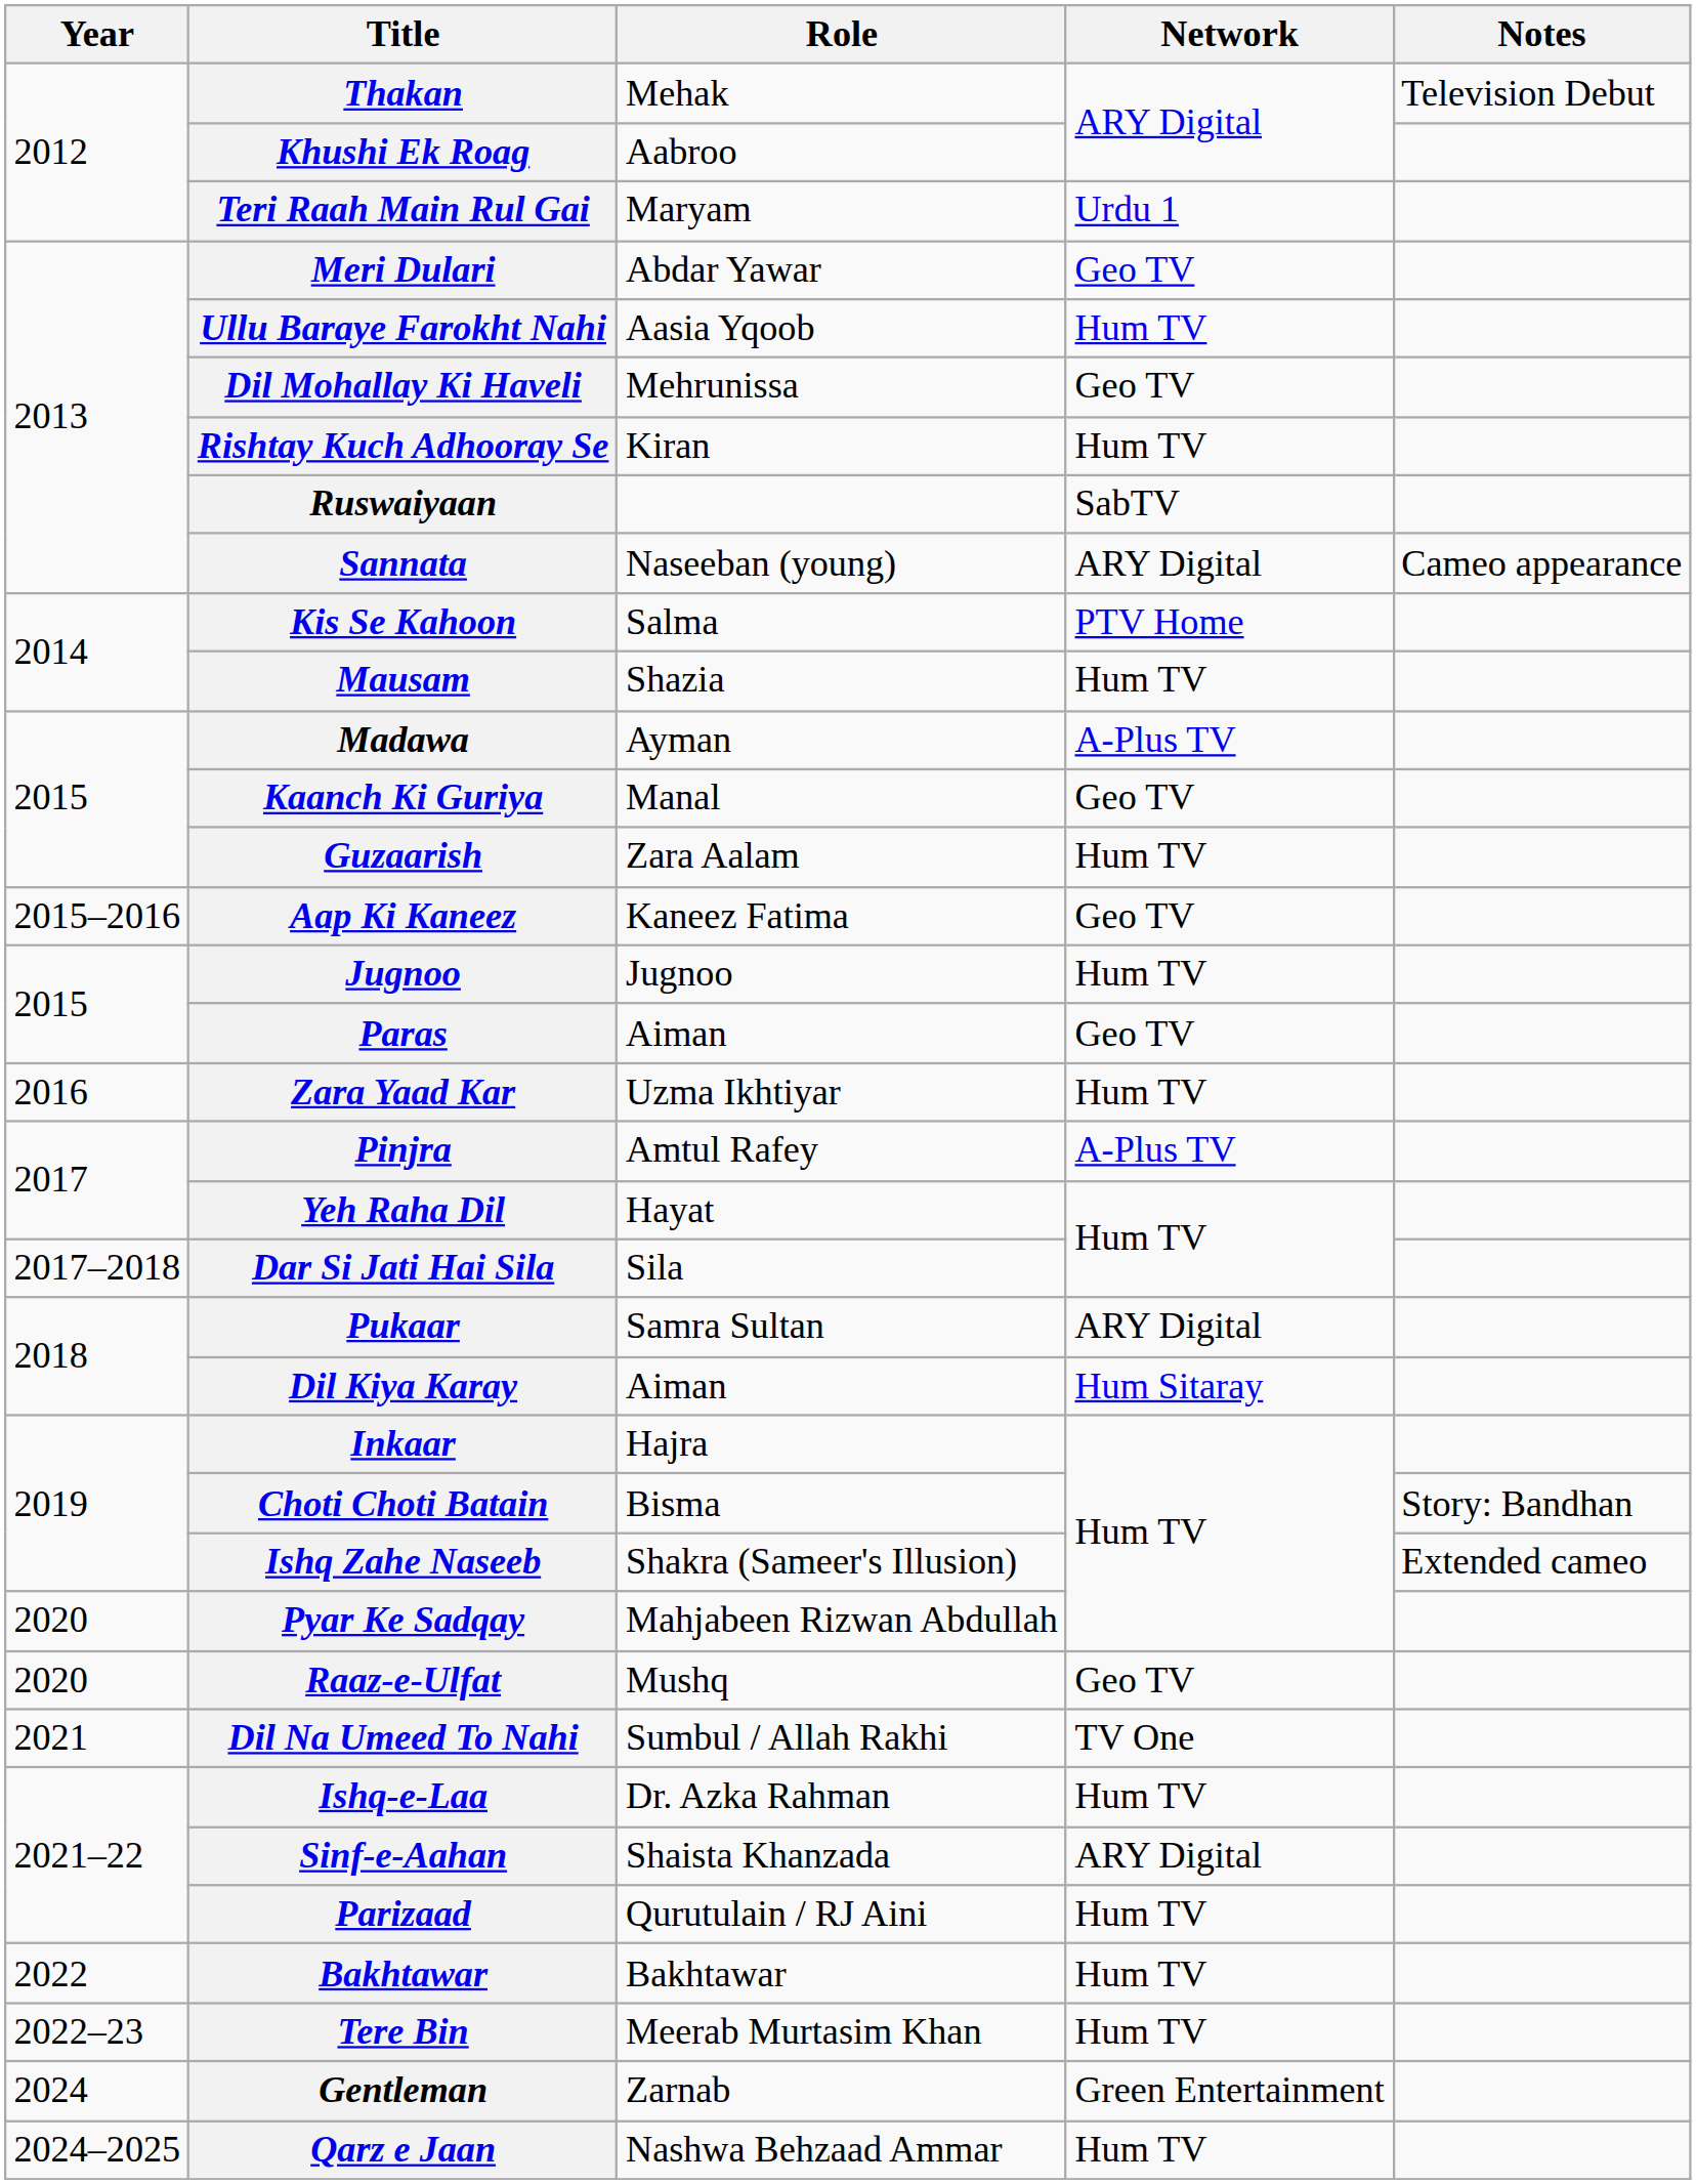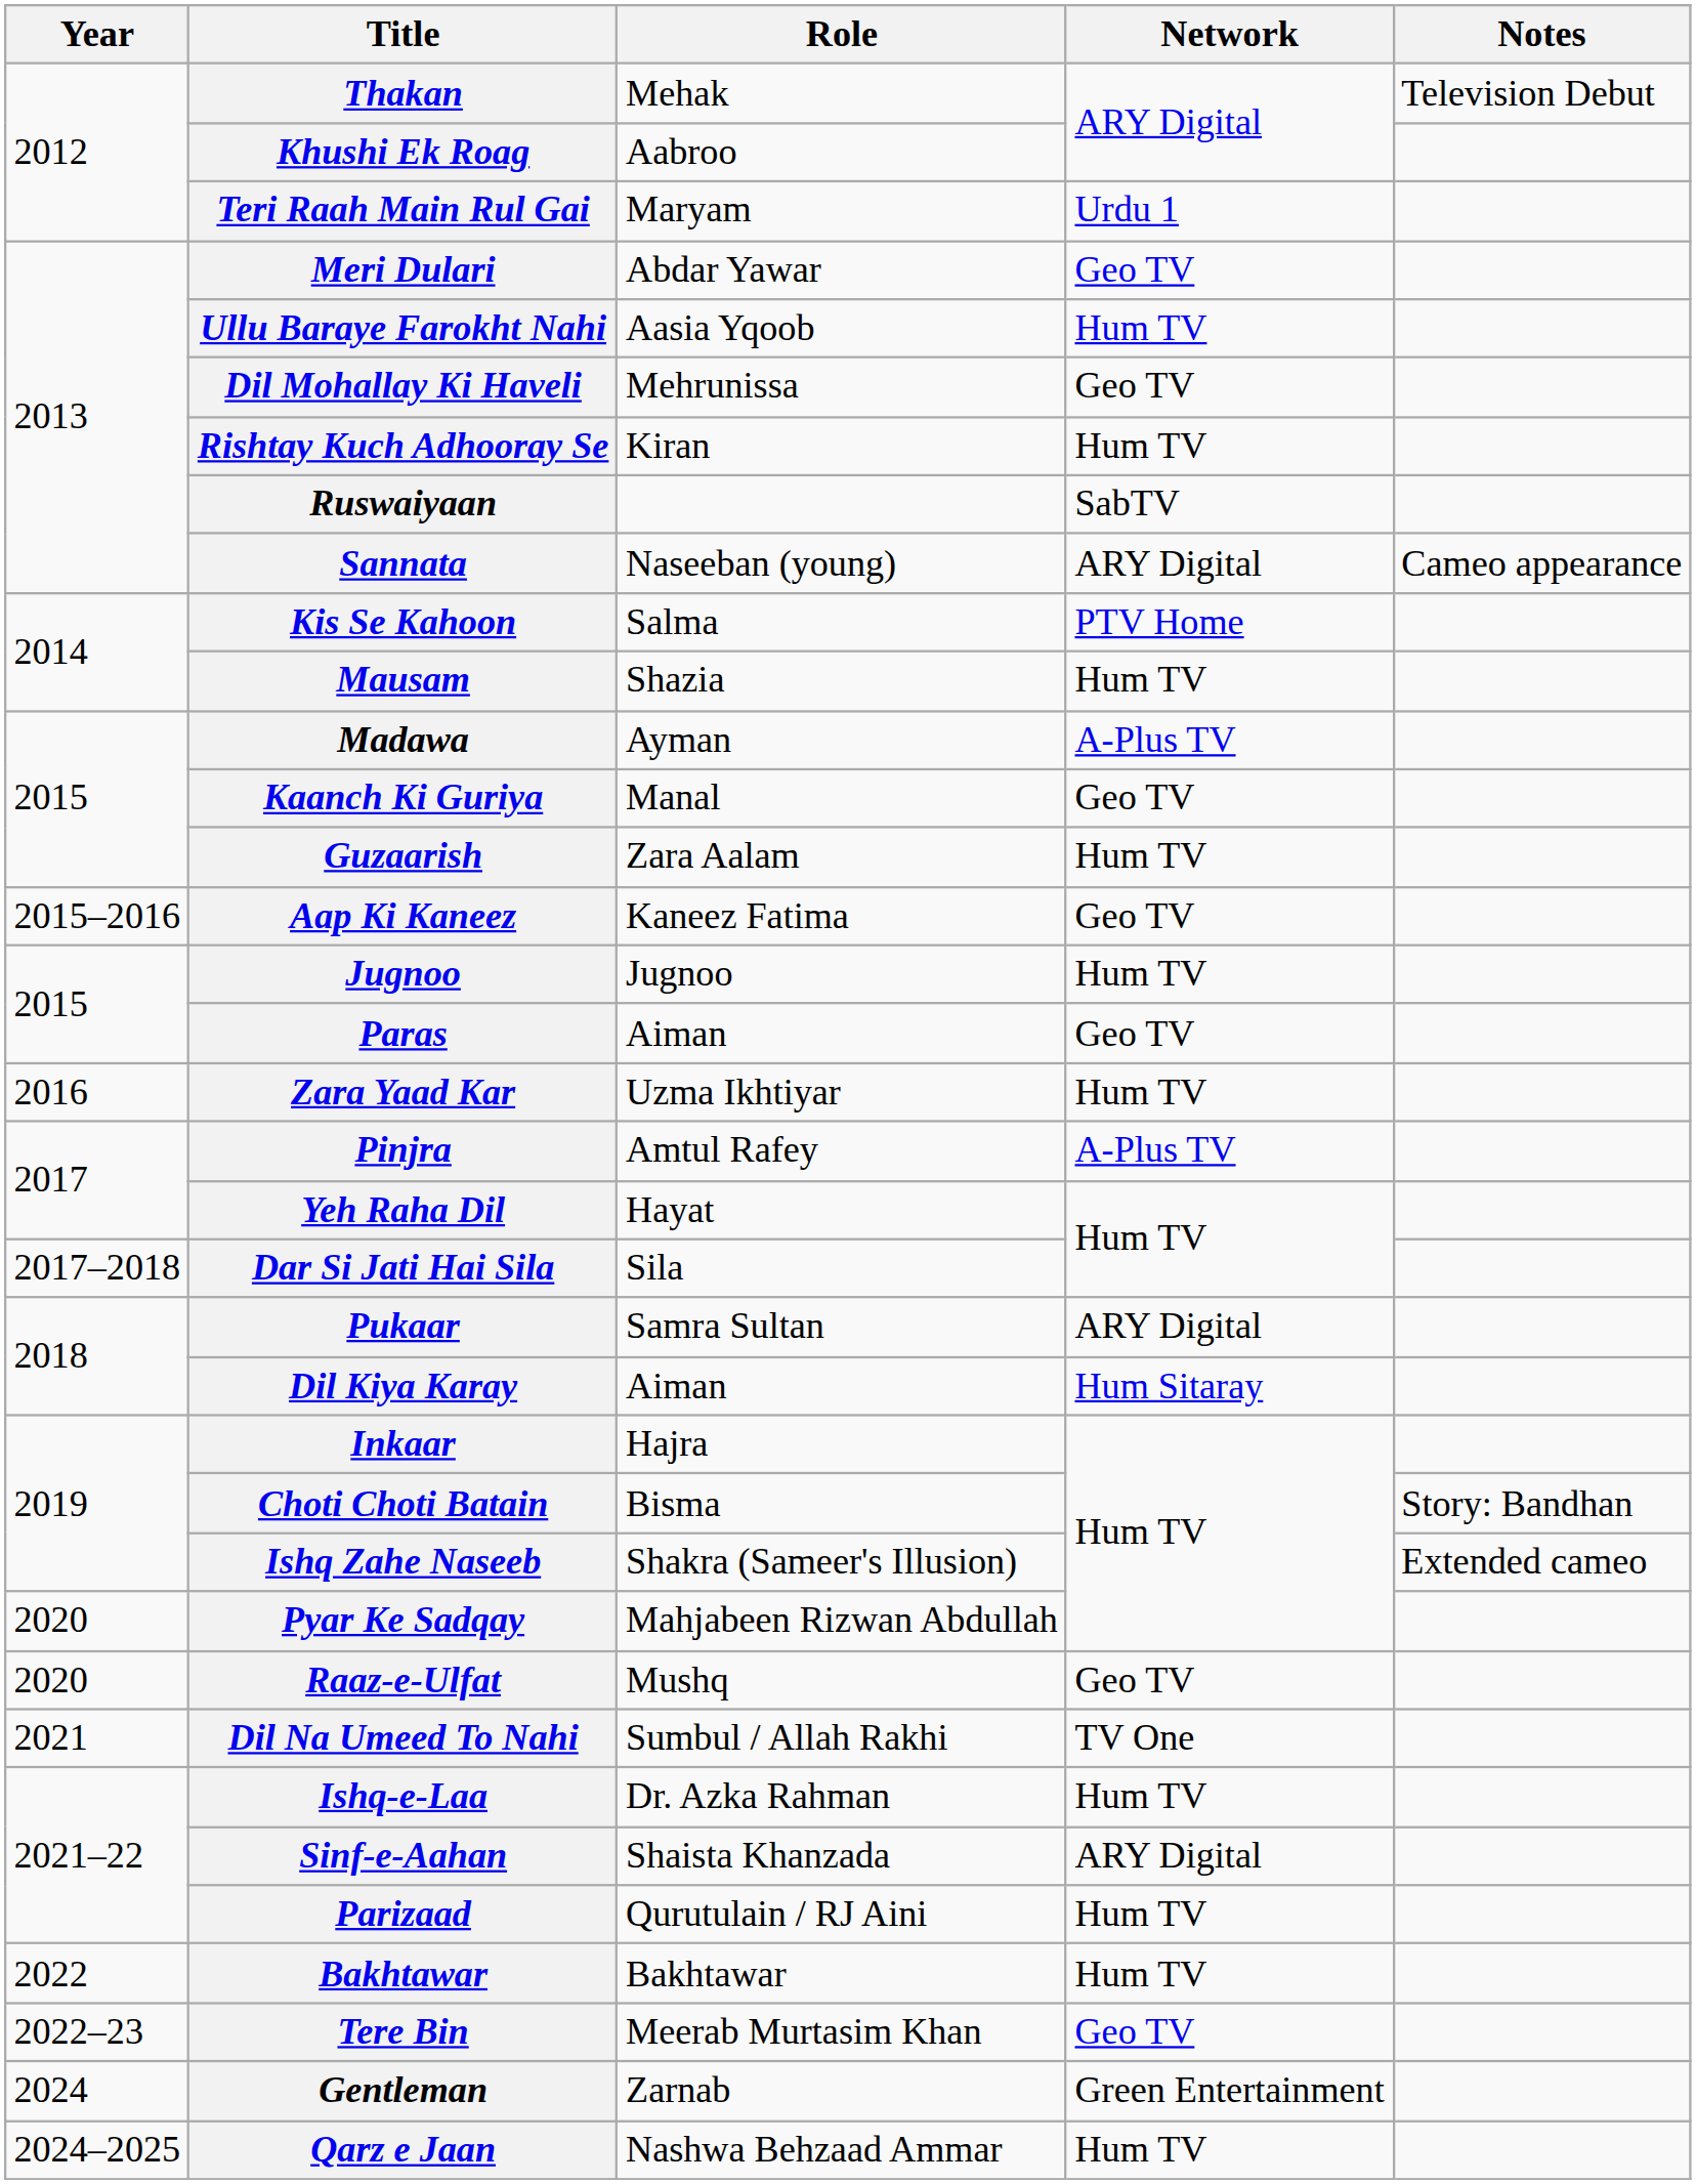 <table class="wikitable sortable plainrowheaders">
 <tr style="text-align:center;">
 <th scope="col">Year</th>
 <th scope="col">Title</th>
 <th scope="col">Role</th>
 <th scope="col">Network</th>
 <th scope="col">Notes</th>
 </tr>
 <tr>
 <td rowspan="3">2012</td>
 <th scope=row><em><a href='#'>Thakan</a></em></th>
 <td>Mehak</td>
 <td rowspan="2"><a href='#'>ARY Digital</a></td>
 <td>Television Debut</td>
 </tr>
 <tr>
 <th scope=row><em><a href='#'>Khushi Ek Roag</a></em></th>
 <td>Aabroo</td>
 <td></td>
 </tr>
 <tr>
 <th scope=row><em><a href='#'>Teri Raah Main Rul Gai</a></em></th>
 <td>Maryam</td>
 <td><a href='#'>Urdu 1</a></td>
 <td></td>
 </tr>
 <tr>
 <td rowspan="6">2013</td>
 <th scope=row><em><a href='#'>Meri Dulari</a></em></th>
 <td>Abdar Yawar</td>
 <td><a href='#'>Geo TV</a></td>
 <td></td>
 </tr>
 <tr>
 <th scope=row><em><a href='#'>Ullu Baraye Farokht Nahi</a></em></th>
 <td>Aasia Yqoob</td>
 <td><a href='#'>Hum TV</a></td>
 <td></td>
 </tr>
 <tr>
 <th scope=row><em><a href='#'>Dil Mohallay Ki Haveli</a></em></th>
 <td>Mehrunissa</td>
 <td>Geo TV</td>
 <td></td>
 </tr>
 <tr>
 <th scope=row><em><a href='#'>Rishtay Kuch Adhooray Se</a></em></th>
 <td>Kiran</td>
 <td>Hum TV</td>
 <td></td>
 </tr>
 <tr>
 <th scope=row><em>Ruswaiyaan</em></th>
 <td></td>
 <td>SabTV</td>
 <td></td>
 </tr>
 <tr>
 <th scope=row><em><a href='#'>Sannata</a></em></th>
 <td>Naseeban (young)</td>
 <td>ARY Digital</td>
 <td>Cameo appearance</td>
 </tr>
 <tr>
 <td rowspan="2">2014</td>
 <th scope=row><em><a href='#'>Kis Se Kahoon</a></em></th>
 <td>Salma</td>
 <td><a href='#'>PTV Home</a></td>
 <td></td>
 </tr>
 <tr>
 <th scope=row><em><a href='#'>Mausam</a></em></th>
 <td>Shazia</td>
 <td>Hum TV</td>
 <td></td>
 </tr>
 <tr>
 <td rowspan="3">2015</td>
 <th scope=row><em>Madawa</em></th>
 <td>Ayman</td>
 <td><a href='#'>A-Plus TV</a></td>
 <td></td>
 </tr>
 <tr>
 <th scope=row><em><a href='#'>Kaanch Ki Guriya</a></em></th>
 <td>Manal</td>
 <td>Geo TV</td>
 <td></td>
 </tr>
 <tr>
 <th scope=row><em><a href='#'>Guzaarish</a></em></th>
 <td>Zara Aalam</td>
 <td>Hum TV</td>
 <td></td>
 </tr>
 <tr>
 <td>2015–2016</td>
 <th scope=row><em><a href='#'>Aap Ki Kaneez</a></em></th>
 <td>Kaneez Fatima</td>
 <td>Geo TV</td>
 <td></td>
 </tr>
 <tr>
 <td rowspan="2">2015</td>
 <th scope=row><em><a href='#'>Jugnoo</a></em></th>
 <td>Jugnoo</td>
 <td>Hum TV</td>
 <td></td>
 </tr>
 <tr>
 <th scope=row><em><a href='#'>Paras</a></em></th>
 <td>Aiman</td>
 <td>Geo TV</td>
 <td></td>
 </tr>
 <tr>
 <td>2016</td>
 <th scope=row><em><a href='#'>Zara Yaad Kar</a></em></th>
 <td>Uzma Ikhtiyar</td>
 <td>Hum TV</td>
 <td></td>
 </tr>
 <tr>
 <td rowspan="2">2017</td>
 <th scope=row><em><a href='#'>Pinjra</a></em></th>
 <td>Amtul Rafey</td>
 <td><a href='#'>A-Plus TV</a></td>
 <td></td>
 </tr>
 <tr>
 <th scope=row><em><a href='#'>Yeh Raha Dil</a></em></th>
 <td>Hayat</td>
 <td rowspan="2">Hum TV</td>
 <td></td>
 </tr>
 <tr>
 <td>2017–2018</td>
 <th scope=row><em><a href='#'>Dar Si Jati Hai Sila</a></em></th>
 <td>Sila</td>
 <td></td>
 </tr>
 <tr>
 <td rowspan="2">2018</td>
 <th scope=row><em><a href='#'>Pukaar</a></em></th>
 <td>Samra Sultan</td>
 <td>ARY Digital</td>
 <td></td>
 </tr>
 <tr>
 <th scope=row><em><a href='#'>Dil Kiya Karay</a></em></th>
 <td>Aiman</td>
 <td><a href='#'>Hum Sitaray</a></td>
 <td></td>
 </tr>
 <tr>
 <td rowspan="3">2019</td>
 <th scope=row><em><a href='#'>Inkaar</a></em></th>
 <td>Hajra</td>
 <td rowspan="4">Hum TV</td>
 <td></td>
 </tr>
 <tr>
 <th scope=row><em><a href='#'>Choti Choti Batain</a></em></th>
 <td>Bisma</td>
 <td>Story: Bandhan</td>
 </tr>
 <tr>
 <th scope=row><em><a href='#'>Ishq Zahe Naseeb</a></em></th>
 <td>Shakra (Sameer's Illusion)</td>
 <td>Extended cameo</td>
 </tr>
 <tr>
 <td>2020</td>
 <th scope=row><em><a href='#'>Pyar Ke Sadqay</a></em></th>
 <td>Mahjabeen Rizwan Abdullah</td>
 <td></td>
 </tr>
 <tr>
 <td>2020</td>
 <th scope=row><em><a href='#'>Raaz-e-Ulfat</a></em></th>
 <td>Mushq</td>
 <td>Geo TV</td>
 <td></td>
 </tr>
 <tr>
 <td>2021</td>
 <th scope=row><em><a href='#'>Dil Na Umeed To Nahi</a></em></th>
 <td>Sumbul / Allah Rakhi</td>
 <td>TV One</td>
 <td></td>
 </tr>
 <tr>
 <td rowspan="3">2021–22</td>
 <th scope=row><em><a href='#'>Ishq-e-Laa</a></em></th>
 <td>Dr. Azka Rahman</td>
 <td>Hum TV</td>
 <td></td>
 </tr>
 <tr>
 <th scope=row><em><a href='#'>Sinf-e-Aahan</a></em></th>
 <td>Shaista Khanzada</td>
 <td>ARY Digital</td>
 <td></td>
 </tr>
 <tr>
 <th scope=row><em><a href='#'>Parizaad</a></em></th>
 <td>Qurutulain / RJ Aini</td>
 <td>Hum TV</td>
 <td></td>
 </tr>
 <tr>
 <td>2022</td>
 <th scope="row"><em><a href='#'>Bakhtawar</a></em></th>
 <td>Bakhtawar</td>
 <td>Hum TV</td>
 <td></td>
 </tr>
 <tr>
 <td>2022–23</td>
 <th scope="row"><em><a href='#'>Tere Bin</a></em></th>
 <td>Meerab Murtasim Khan</td>
-<td>Hum TV</td>
+<td><a href='#'>Geo TV</a></td>
 <td></td>
 </tr>
 <tr>
 <td>2024</td>
 <th scope="row"><em>Gentleman</em></th>
 <td>Zarnab</td>
 <td>Green Entertainment</td>
 <td></td>
 </tr>
 <tr>
 <td>2024–2025</td>
 <th scope="row"><em><a href='#'>Qarz e Jaan</a></em></th>
 <td>Nashwa Behzaad Ammar</td>
 <td>Hum TV</td>
 <td></td>
 </tr>
 </table>
